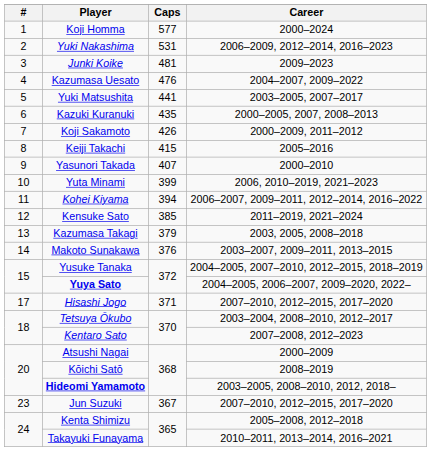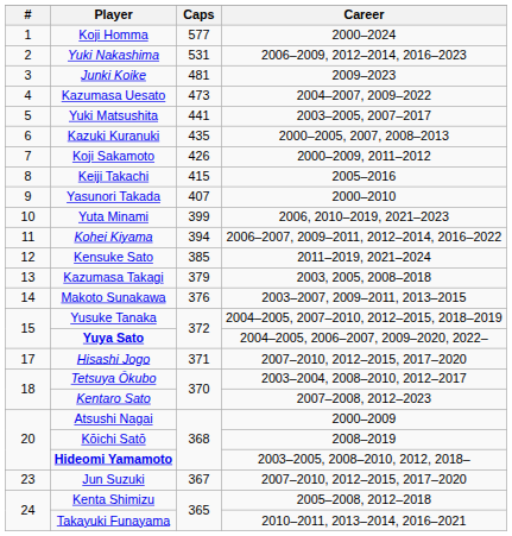 <table class="wikitable" style="text-align:center;">
 <tr>
 </tr>
 <tr>
 <th width=50px>#</th>
 <th style="width:150px;">Player</th>
 <th width=50px>Caps</th>
 <th style="width:350px;">Career</th>
 </tr>
 <tr>
 <td>1</td>
 <td><a href='#'>Koji Homma</a></td>
 <td>577</td>
 <td>2000–2024</td>
 </tr>
 <tr>
 <td>2</td>
 <td><em><a href='#'>Yuki Nakashima</a></em></td>
 <td>531</td>
 <td>2006–2009, 2012–2014, 2016–2023</td>
 </tr>
 <tr>
 <td>3</td>
 <td><em><a href='#'>Junki Koike</a></em></td>
 <td>481</td>
 <td>2009–2023</td>
 </tr>
 <tr>
 <td>4</td>
 <td><a href='#'>Kazumasa Uesato</a></td>
-<td>476</td>
+<td>473</td>
 <td>2004–2007, 2009–2022</td>
 </tr>
 <tr>
 <td>5</td>
 <td><a href='#'>Yuki Matsushita</a></td>
 <td>441</td>
 <td>2003–2005, 2007–2017</td>
 </tr>
 <tr>
 <td>6</td>
 <td><a href='#'>Kazuki Kuranuki</a></td>
 <td>435</td>
 <td>2000–2005, 2007, 2008–2013</td>
 </tr>
 <tr>
 <td>7</td>
 <td><a href='#'>Koji Sakamoto</a></td>
 <td>426</td>
 <td>2000–2009, 2011–2012</td>
 </tr>
 <tr>
 <td>8</td>
 <td><a href='#'>Keiji Takachi</a></td>
 <td>415</td>
 <td>2005–2016</td>
 </tr>
 <tr>
 <td>9</td>
 <td><a href='#'>Yasunori Takada</a></td>
 <td>407</td>
 <td>2000–2010</td>
 </tr>
 <tr>
 <td>10</td>
 <td><a href='#'>Yuta Minami</a></td>
 <td>399</td>
 <td>2006, 2010–2019, 2021–2023</td>
 </tr>
 <tr>
 <td>11</td>
 <td><em><a href='#'>Kohei Kiyama</a></em></td>
 <td>394</td>
 <td>2006–2007, 2009–2011, 2012–2014, 2016–2022</td>
 </tr>
 <tr>
 <td>12</td>
 <td><a href='#'>Kensuke Sato</a></td>
 <td>385</td>
 <td>2011–2019, 2021–2024</td>
 </tr>
 <tr>
 <td>13</td>
 <td><a href='#'>Kazumasa Takagi</a></td>
 <td>379</td>
 <td>2003, 2005, 2008–2018</td>
 </tr>
 <tr>
 <td>14</td>
 <td><a href='#'>Makoto Sunakawa</a></td>
 <td>376</td>
 <td>2003–2007, 2009–2011, 2013–2015</td>
 </tr>
 <tr>
 <td rowspan="2">15</td>
 <td><a href='#'>Yusuke Tanaka</a></td>
 <td rowspan="2">372</td>
 <td>2004–2005, 2007–2010, 2012–2015, 2018–2019</td>
 </tr>
 <tr>
 <td><strong><a href='#'>Yuya Sato</a></strong></td>
 <td>2004–2005, 2006–2007, 2009–2020, 2022–</td>
 </tr>
 <tr>
 <td>17</td>
 <td><em><a href='#'>Hisashi Jogo</a></em></td>
 <td>371</td>
 <td>2007–2010, 2012–2015, 2017–2020</td>
 </tr>
 <tr>
 <td rowspan="2">18</td>
 <td><em><a href='#'>Tetsuya Ōkubo</a></em></td>
 <td rowspan="2">370</td>
 <td>2003–2004, 2008–2010, 2012–2017</td>
 </tr>
 <tr>
 <td><em><a href='#'>Kentaro Sato</a></em></td>
 <td>2007–2008, 2012–2023</td>
 </tr>
 <tr>
 <td rowspan="3">20</td>
 <td><a href='#'>Atsushi Nagai</a></td>
 <td rowspan="3">368</td>
 <td>2000–2009</td>
 </tr>
 <tr>
 <td><a href='#'>Kōichi Satō</a></td>
 <td>2008–2019</td>
 </tr>
 <tr>
 <td><strong><a href='#'>Hideomi Yamamoto</a></strong></td>
 <td>2003–2005, 2008–2010, 2012, 2018–</td>
 </tr>
 <tr>
 <td>23</td>
 <td><a href='#'>Jun Suzuki</a></td>
 <td>367</td>
 <td>2007–2010, 2012–2015, 2017–2020</td>
 </tr>
 <tr>
 <td rowspan="2">24</td>
 <td><a href='#'>Kenta Shimizu</a></td>
 <td rowspan="2">365</td>
 <td>2005–2008, 2012–2018</td>
 </tr>
 <tr>
 <td><a href='#'>Takayuki Funayama</a></td>
 <td>2010–2011, 2013–2014, 2016–2021</td>
 </tr>
 </table>
